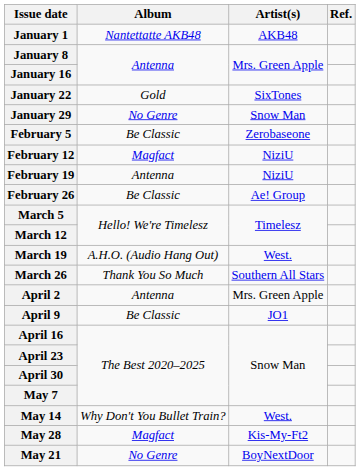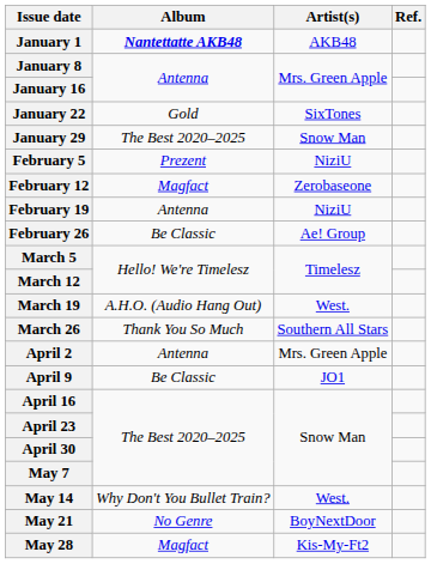 <table class="wikitable plainrowheaders" style="text-align:center">
 <tr>
 <th scope="col">Issue date</th>
 <th scope="col">Album</th>
 <th scope="col">Artist(s)</th>
 <th scope="col">Ref.</th>
 </tr>
 <tr>
 <th scope="row">January 1</th>
-<td><em><a href='#'>Nantettatte AKB48</a></em></td>
+<td><strong><em><a href='#'>Nantettatte AKB48</a></em></strong></td>
 <td><a href='#'>AKB48</a></td>
 <td></td>
 </tr>
 <tr>
 <th scope="row">January 8</th>
 <td rowspan="2"><em><a href='#'>Antenna</a></em></td>
 <td rowspan="2"><a href='#'>Mrs. Green Apple</a></td>
 <td></td>
 </tr>
 <tr>
 <th scope="row">January 16</th>
 <td></td>
 </tr>
 <tr>
 <th scope="row">January 22</th>
 <td><em>Gold</em></td>
 <td><a href='#'>SixTones</a></td>
 <td></td>
 </tr>
 <tr>
 <th scope="row">January 29</th>
-<td><em><a href='#'>No Genre</a></em></td>
+<td><em>The Best 2020–2025</em></td>
 <td><a href='#'>Snow Man</a></td>
 <td></td>
 </tr>
 <tr>
 <th scope="row">February 5</th>
-<td><em>Be Classic</em></td>
-<td><a href='#'>Zerobaseone</a></td>
+<td><em><a href='#'>Prezent</a></em></td>
+<td><a href='#'>NiziU</a></td>
 <td></td>
 </tr>
 <tr>
 <th scope="row">February 12</th>
 <td><em><a href='#'>Magfact</a></em></td>
-<td><a href='#'>NiziU</a></td>
+<td><a href='#'>Zerobaseone</a></td>
 <td></td>
 </tr>
 <tr>
 <th scope="row">February 19</th>
 <td><em>Antenna</em></td>
 <td><a href='#'>NiziU</a></td>
 <td></td>
 </tr>
 <tr>
 <th scope="row">February 26</th>
 <td><em>Be Classic</em></td>
 <td><a href='#'>Ae! Group</a></td>
 <td></td>
 </tr>
 <tr>
 <th scope="row">March 5</th>
 <td rowspan="2"><em>Hello! We're Timelesz</em></td>
 <td rowspan="2"><a href='#'>Timelesz</a></td>
 <td></td>
 </tr>
 <tr>
 <th scope="row">March 12</th>
 <td></td>
 </tr>
 <tr>
 <th scope="row">March 19</th>
 <td><em>A.H.O. (Audio Hang Out)</em></td>
 <td><a href='#'>West.</a></td>
 <td></td>
 </tr>
 <tr>
 <th scope="row">March 26</th>
 <td><em>Thank You So Much</em></td>
 <td><a href='#'>Southern All Stars</a></td>
 <td></td>
 </tr>
 <tr>
 <th scope="row">April 2</th>
 <td><em>Antenna</em></td>
 <td>Mrs. Green Apple</td>
 <td></td>
 </tr>
 <tr>
 <th scope="row">April 9</th>
 <td><em>Be Classic</em></td>
 <td><a href='#'>JO1</a></td>
 <td></td>
 </tr>
 <tr>
 <th scope="row">April 16</th>
 <td rowspan="4"><em>The Best 2020–2025</em></td>
 <td rowspan="4">Snow Man</td>
 <td></td>
 </tr>
 <tr>
 <th scope="row">April 23</th>
 <td></td>
 </tr>
 <tr>
 <th scope="row">April 30</th>
 <td></td>
 </tr>
 <tr>
 <th scope="row">May 7</th>
 <td></td>
 </tr>
 <tr>
 <th scope="row">May 14</th>
 <td><em>Why Don't You Bullet Train?</em></td>
 <td><a href='#'>West.</a></td>
 <td></td>
 </tr>
 <tr>
+<th scope="row">May 21</th>
+<td><em><a href='#'>No Genre</a></em></td>
+<td><a href='#'>BoyNextDoor</a></td>
+<td></td>
+</tr>
+<tr>
 <th scope="row">May 28</th>
 <td><em><a href='#'>Magfact</a></em></td>
 <td><a href='#'>Kis-My-Ft2</a></td>
 <td></td>
 </tr>
-<tr>
-<th scope="row">May 21</th>
-<td><em><a href='#'>No Genre</a></em></td>
-<td><a href='#'>BoyNextDoor</a></td>
-<td></td>
-</tr>
 </table>
